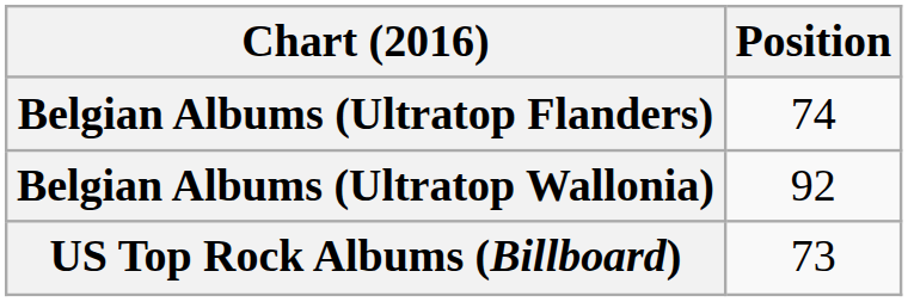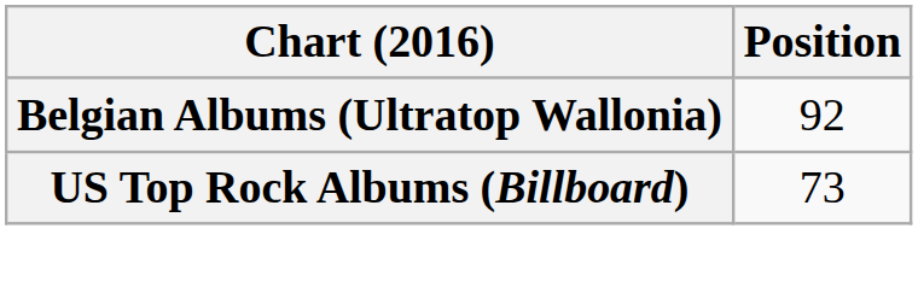 <table class="wikitable sortable plainrowheaders" style="text-align:center">
 <tr>
 <th scope="col">Chart (2016)</th>
 <th scope="col">Position</th>
-</tr>
-<tr>
-<th scope="row">Belgian Albums (Ultratop Flanders)</th>
-<td>74</td>
 </tr>
 <tr>
 <th scope="row">Belgian Albums (Ultratop Wallonia)</th>
 <td>92</td>
 </tr>
 <tr>
 <th scope="row">US Top Rock Albums (<em>Billboard</em>)</th>
 <td>73</td>
 </tr>
 </table>
